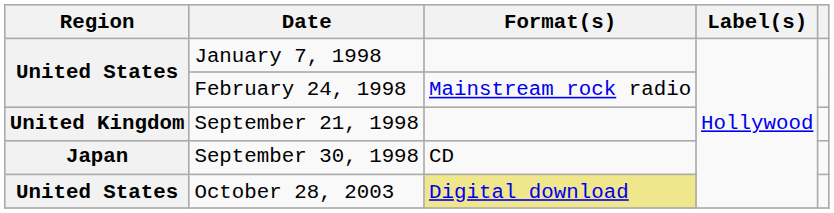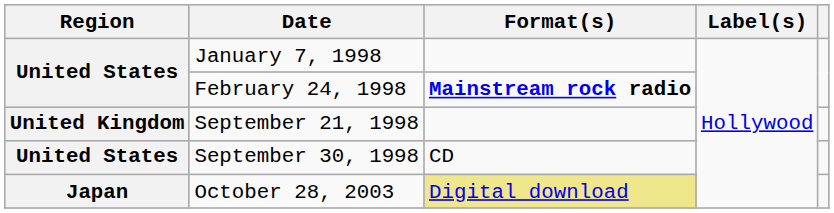 <table class="wikitable plainrowheaders">
 <tr>
 <th scope="col">Region</th>
 <th scope="col">Date</th>
 <th scope="col">Format(s)</th>
 <th scope="col">Label(s)</th>
 <th scope="col"></th>
 </tr>
 <tr>
 <th scope="row" rowspan="2">United States</th>
 <td>January 7, 1998</td>
 <td></td>
 <td rowspan="5"><a href='#'>Hollywood</a></td>
 <td rowspan="2"></td>
 </tr>
 <tr>
 <td>February 24, 1998</td>
-<td><a href='#'>Mainstream rock</a> radio</td>
+<td><strong><a href='#'>Mainstream rock</a> radio</strong></td>
 </tr>
 <tr>
 <th scope="row">United Kingdom</th>
 <td>September 21, 1998</td>
 <td></td>
 <td></td>
 </tr>
 <tr>
-<th scope="row">Japan</th>
+<th scope="row">United States</th>
 <td>September 30, 1998</td>
 <td>CD</td>
 <td></td>
 </tr>
 <tr>
-<th scope="row">United States</th>
+<th scope="row">Japan</th>
 <td>October 28, 2003</td>
 <td style="background: khaki;"><a href='#'>Digital download</a></td>
 <td></td>
 </tr>
 </table>
